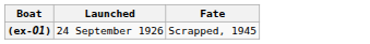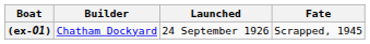 <table class="wikitable plainrowheaders" style="font-size:97%;">
 <tr>
 <th scope="col">Boat</th>
+<th scope="col">Builder</th>
 <th scope="col">Launched</th>
 <th scope="col">Fate</th>
 </tr>
 <tr>
 <th scope="row"> (ex-<em>O1</em>)</th>
+<td><a href='#'>Chatham Dockyard</a></td>
 <td>24 September 1926</td>
 <td>Scrapped, 1945</td>
 </tr>
 </table>
